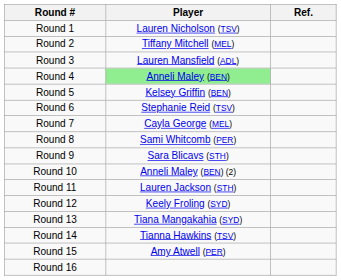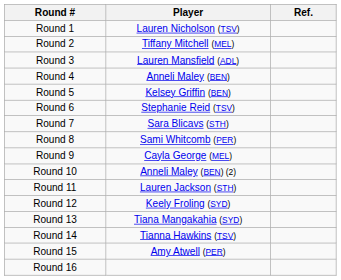 <table class="wikitable" style="width: 30%; text-align:center; font-size:90%">
 <tr>
 <th rowspan=1 width=40>Round #</th>
 <th width=75>Player</th>
 <th width=5>Ref.</th>
 </tr>
 <tr>
 <td>Round 1</td>
 <td><a href='#'>Lauren Nicholson</a> <small>(<a href='#'>TSV</a>)</small></td>
 <td></td>
 </tr>
 <tr>
 <td>Round 2</td>
 <td><a href='#'>Tiffany Mitchell</a> <small>(<a href='#'>MEL</a>)</small></td>
 <td></td>
 </tr>
 <tr>
 <td>Round 3</td>
 <td><a href='#'>Lauren Mansfield</a> <small>(<a href='#'>ADL</a>)</small></td>
 <td></td>
 </tr>
 <tr>
 <td>Round 4</td>
-<td style="background: lightgreen;"><a href='#'>Anneli Maley</a> <small>(<a href='#'>BEN</a>)</small></td>
+<td><a href='#'>Anneli Maley</a> <small>(<a href='#'>BEN</a>)</small></td>
 <td></td>
 </tr>
 <tr>
 <td>Round 5</td>
 <td><a href='#'>Kelsey Griffin</a> <small>(<a href='#'>BEN</a>)</small></td>
 <td></td>
 </tr>
 <tr>
 <td>Round 6</td>
 <td><a href='#'>Stephanie Reid</a> <small>(<a href='#'>TSV</a>)</small></td>
 <td></td>
 </tr>
 <tr>
 <td>Round 7</td>
-<td><a href='#'>Cayla George</a> <small>(<a href='#'>MEL</a>)</small></td>
+<td><a href='#'>Sara Blicavs</a> <small>(<a href='#'>STH</a>)</small></td>
 <td></td>
 </tr>
 <tr>
 <td>Round 8</td>
 <td><a href='#'>Sami Whitcomb</a> <small>(<a href='#'>PER</a>)</small></td>
 <td></td>
 </tr>
 <tr>
 <td>Round 9</td>
-<td><a href='#'>Sara Blicavs</a> <small>(<a href='#'>STH</a>)</small></td>
+<td><a href='#'>Cayla George</a> <small>(<a href='#'>MEL</a>)</small></td>
 <td></td>
 </tr>
 <tr>
 <td>Round 10</td>
 <td><a href='#'>Anneli Maley</a> <small>(<a href='#'>BEN</a>) (2)</small></td>
 <td></td>
 </tr>
 <tr>
 <td>Round 11</td>
 <td><a href='#'>Lauren Jackson</a> <small>(<a href='#'>STH</a>)</small></td>
 <td></td>
 </tr>
 <tr>
 <td>Round 12</td>
 <td><a href='#'>Keely Froling</a> <small>(<a href='#'>SYD</a>)</small></td>
 <td></td>
 </tr>
 <tr>
 <td>Round 13</td>
 <td><a href='#'>Tiana Mangakahia</a> <small>(<a href='#'>SYD</a>)</small></td>
 <td></td>
 </tr>
 <tr>
 <td>Round 14</td>
 <td><a href='#'>Tianna Hawkins</a> <small>(<a href='#'>TSV</a>)</small></td>
 <td></td>
 </tr>
 <tr>
 <td>Round 15</td>
 <td><a href='#'>Amy Atwell</a> <small>(<a href='#'>PER</a>)</small></td>
 <td></td>
 </tr>
 <tr>
 <td>Round 16</td>
 <td></td>
 <td></td>
 </tr>
 </table>
